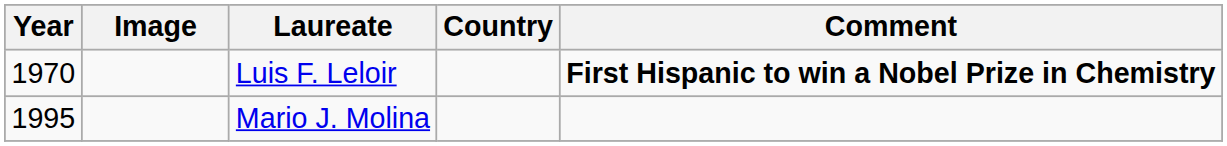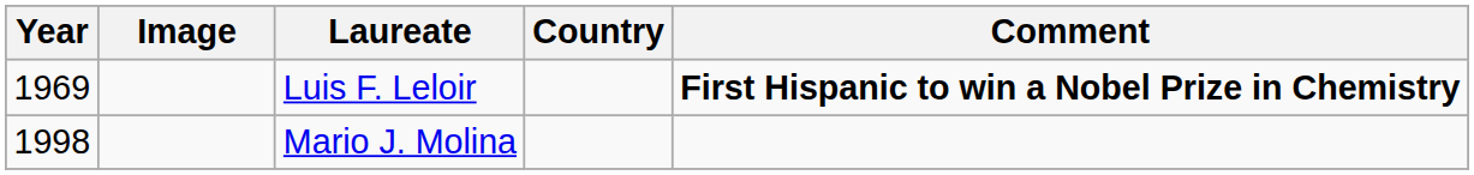 <table class="wikitable sortable">
 <tr>
 <th>Year</th>
 <th class="unportable" style="width:75px;">Image</th>
 <th>Laureate</th>
 <th>Country</th>
 <th>Comment</th>
 </tr>
 <tr>
-<td style="text-align:center;">1970</td>
+<td style="text-align:center;">1969</td>
 <td></td>
 <td><a href='#'>Luis F. Leloir</a></td>
 <td></td>
 <td><strong> First Hispanic to win a Nobel Prize in Chemistry</strong></td>
 </tr>
 <tr>
-<td style="text-align:center;">1995</td>
+<td style="text-align:center;">1998</td>
 <td></td>
 <td><a href='#'>Mario J. Molina</a></td>
 <td></td>
 <td></td>
 </tr>
 </table>
